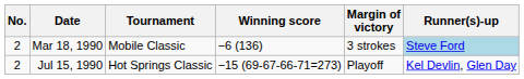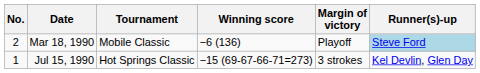 <table class="wikitable" style="font-size:95%;">
 <tr>
 <th>No.</th>
 <th>Date</th>
 <th>Tournament</th>
 <th>Winning score</th>
 <th>Margin of<br>victory</th>
 <th>Runner(s)-up</th>
 </tr>
 <tr>
 <td align=center>2</td>
 <td align=right>Mar 18, 1990</td>
 <td>Mobile Classic</td>
 <td>−6 (136)</td>
-<td>3 strokes</td>
+<td>Playoff</td>
 <td style="background: lightblue;"> <a href='#'>Steve Ford</a></td>
 </tr>
 <tr>
-<td align=center>2</td>
+<td align=center>1</td>
 <td align=right>Jul 15, 1990</td>
 <td>Hot Springs Classic</td>
 <td>−15 (69-67-66-71=273)</td>
-<td>Playoff</td>
+<td>3 strokes</td>
 <td> <a href='#'>Kel Devlin</a>,  <a href='#'>Glen Day</a></td>
 </tr>
 </table>
